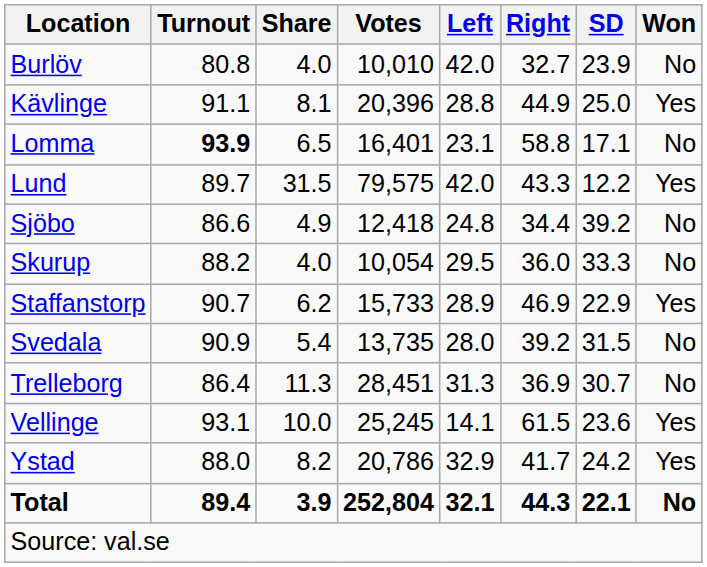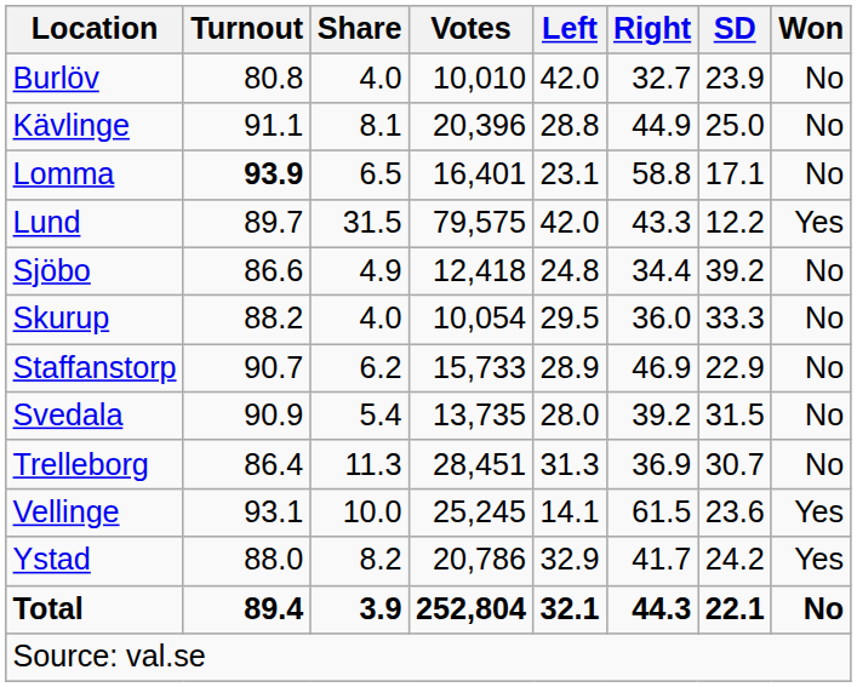 <table class="wikitable sortable" style=text-align:right>
 <tr>
 <th>Location</th>
 <th>Turnout</th>
 <th>Share</th>
 <th>Votes</th>
 <th><a href='#'>Left</a></th>
 <th><a href='#'>Right</a></th>
 <th><a href='#'>SD</a></th>
 <th>Won</th>
 </tr>
 <tr>
 <td align=left><a href='#'>Burlöv</a></td>
 <td>80.8</td>
 <td>4.0</td>
 <td>10,010</td>
 <td>42.0</td>
 <td>32.7</td>
 <td>23.9</td>
 <td>No</td>
 </tr>
 <tr>
 <td align=left><a href='#'>Kävlinge</a></td>
 <td>91.1</td>
 <td>8.1</td>
 <td>20,396</td>
 <td>28.8</td>
 <td>44.9</td>
 <td>25.0</td>
-<td>Yes</td>
+<td>No</td>
 </tr>
 <tr>
 <td align=left><a href='#'>Lomma</a></td>
 <td><strong>93.9</strong></td>
 <td>6.5</td>
 <td>16,401</td>
 <td>23.1</td>
 <td>58.8</td>
 <td>17.1</td>
 <td>No</td>
 </tr>
 <tr>
 <td align=left><a href='#'>Lund</a></td>
 <td>89.7</td>
 <td>31.5</td>
 <td>79,575</td>
 <td>42.0</td>
 <td>43.3</td>
 <td>12.2</td>
 <td>Yes</td>
 </tr>
 <tr>
 <td align=left><a href='#'>Sjöbo</a></td>
 <td>86.6</td>
 <td>4.9</td>
 <td>12,418</td>
 <td>24.8</td>
 <td>34.4</td>
 <td>39.2</td>
 <td>No</td>
 </tr>
 <tr>
 <td align=left><a href='#'>Skurup</a></td>
 <td>88.2</td>
 <td>4.0</td>
 <td>10,054</td>
 <td>29.5</td>
 <td>36.0</td>
 <td>33.3</td>
 <td>No</td>
 </tr>
 <tr>
 <td align=left><a href='#'>Staffanstorp</a></td>
 <td>90.7</td>
 <td>6.2</td>
 <td>15,733</td>
 <td>28.9</td>
 <td>46.9</td>
 <td>22.9</td>
-<td>Yes</td>
+<td>No</td>
 </tr>
 <tr>
 <td align=left><a href='#'>Svedala</a></td>
 <td>90.9</td>
 <td>5.4</td>
 <td>13,735</td>
 <td>28.0</td>
 <td>39.2</td>
 <td>31.5</td>
 <td>No</td>
 </tr>
 <tr>
 <td align=left><a href='#'>Trelleborg</a></td>
 <td>86.4</td>
 <td>11.3</td>
 <td>28,451</td>
 <td>31.3</td>
 <td>36.9</td>
 <td>30.7</td>
 <td>No</td>
 </tr>
 <tr>
 <td align=left><a href='#'>Vellinge</a></td>
 <td>93.1</td>
 <td>10.0</td>
 <td>25,245</td>
 <td>14.1</td>
 <td>61.5</td>
 <td>23.6</td>
 <td>Yes</td>
 </tr>
 <tr>
 <td align=left><a href='#'>Ystad</a></td>
 <td>88.0</td>
 <td>8.2</td>
 <td>20,786</td>
 <td>32.9</td>
 <td>41.7</td>
 <td>24.2</td>
 <td>Yes</td>
 </tr>
 <tr>
 <td align=left><strong>Total</strong></td>
 <td><strong>89.4</strong></td>
 <td><strong>3.9</strong></td>
 <td><strong>252,804</strong></td>
 <td><strong>32.1</strong></td>
 <td><strong>44.3</strong></td>
 <td><strong>22.1</strong></td>
 <td><strong>No</strong></td>
 </tr>
 <tr>
 <td align=left colspan=8>Source: val.se</td>
 </tr>
 </table>
